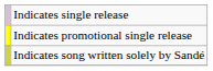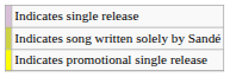 <table class="wikitable" style="font-size:90%;">
 <tr>
 <td style="background-color:#D8BFD8"> </td>
 <td>Indicates single release</td>
 </tr>
 <tr>
+<td style="background-color:#ced343"></td>
+<td>Indicates song written solely by Sandé</td>
+</tr>
+<tr>
 <td style="background-color:#ffff00"></td>
 <td>Indicates promotional single release</td>
 </tr>
 <tr>
-<td style="background-color:#ced343"></td>
-<td>Indicates song written solely by Sandé</td>
-</tr>
-<tr>
 </tr>
 </table>
